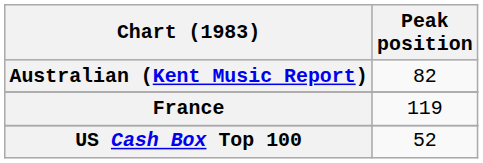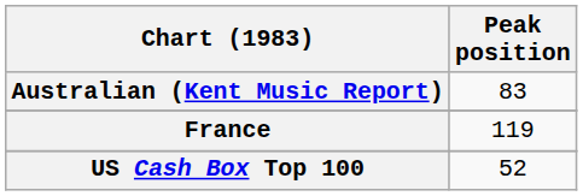 <table class="wikitable sortable plainrowheaders">
 <tr>
 <th scope="col">Chart (1983)</th>
 <th scope="col">Peak<br>position</th>
 </tr>
 <tr>
 <th scope="row">Australian (<a href='#'>Kent Music Report</a>)</th>
-<td align="center">82</td>
+<td align="center">83</td>
 </tr>
 <tr>
 </tr>
 <tr>
 </tr>
 <tr>
 <th scope="row">France</th>
 <td align="center">119</td>
 </tr>
 <tr>
 </tr>
 <tr>
 </tr>
 <tr>
 </tr>
 <tr>
 </tr>
 <tr>
 </tr>
 <tr>
 </tr>
 <tr>
 </tr>
 <tr>
 <th scope="row">US <a href='#'><em>Cash Box</em></a> Top 100</th>
 <td align="center">52</td>
 </tr>
 </table>
